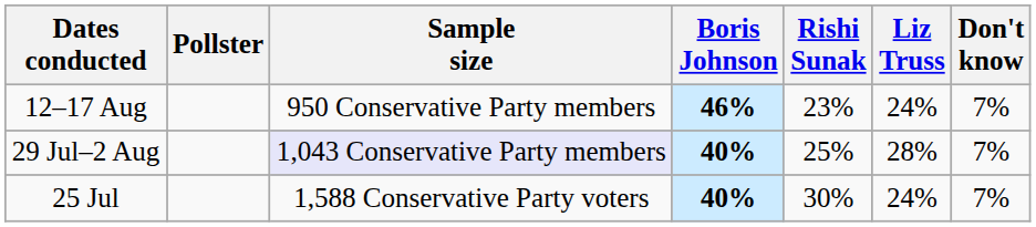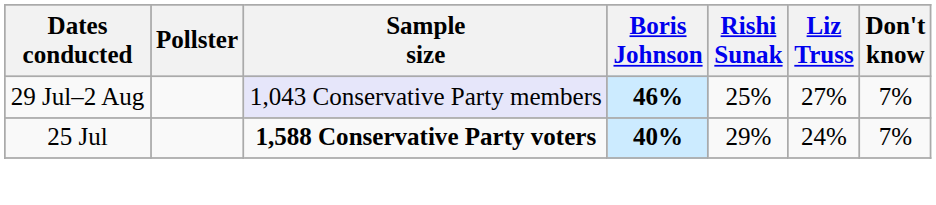 <table class="wikitable" style="font-size:90%;text-align:center">
 <tr>
 <th>Dates<br>conducted</th>
 <th>Pollster</th>
 <th>Sample<br>size</th>
 <th><a href='#'>Boris<br>Johnson</a></th>
 <th><a href='#'>Rishi<br>Sunak</a></th>
 <th><a href='#'>Liz<br>Truss</a></th>
 <th>Don't<br>know</th>
 </tr>
 <tr>
-<td>12–17 Aug</td>
-<td></td>
-<td>950 Conservative Party members</td>
-<td style="background:#CCEBFF;color:black;"><strong>46%</strong></td>
-<td>23%</td>
-<td>24%</td>
-<td>7%</td>
-</tr>
-<tr>
 <td>29 Jul–2 Aug</td>
 <td></td>
 <td style="background: lavender;">1,043 Conservative Party members</td>
-<td style="background:#CCEBFF;color:black;"><strong>40%</strong></td>
+<td style="background:#CCEBFF;color:black;"><strong>46%</strong></td>
 <td>25%</td>
-<td>28%</td>
+<td>27%</td>
 <td>7%</td>
 </tr>
 <tr>
 <td>25 Jul</td>
 <td></td>
-<td>1,588 Conservative Party voters</td>
+<td><strong>1,588 Conservative Party voters</strong></td>
 <td style="background:#CCEBFF;color:black;"><strong>40%</strong></td>
-<td>30%</td>
+<td>29%</td>
 <td>24%</td>
 <td>7%</td>
 </tr>
 </table>
